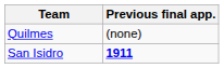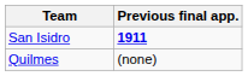 <table class="wikitable">
 <tr>
 <th width= 120px>Team</th>
 <th width= px>Previous final app.</th>
 </tr>
 <tr>
+<td><a href='#'>San Isidro</a></td>
+<td><strong><a href='#'>1911</a></strong></td>
+</tr>
+<tr>
 <td><a href='#'>Quilmes</a></td>
 <td>(none)</td>
 </tr>
-<tr>
-<td><a href='#'>San Isidro</a></td>
-<td><strong><a href='#'>1911</a></strong></td>
-</tr>
 </table>
